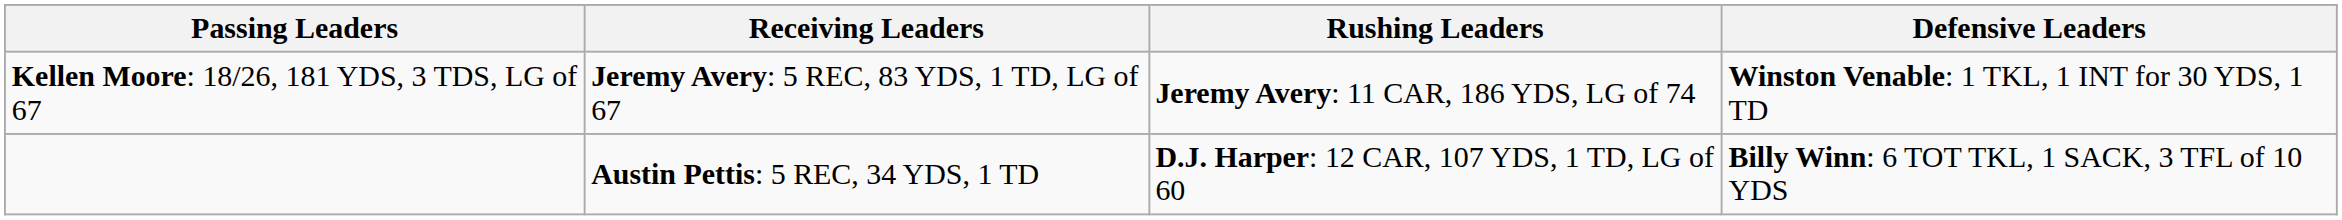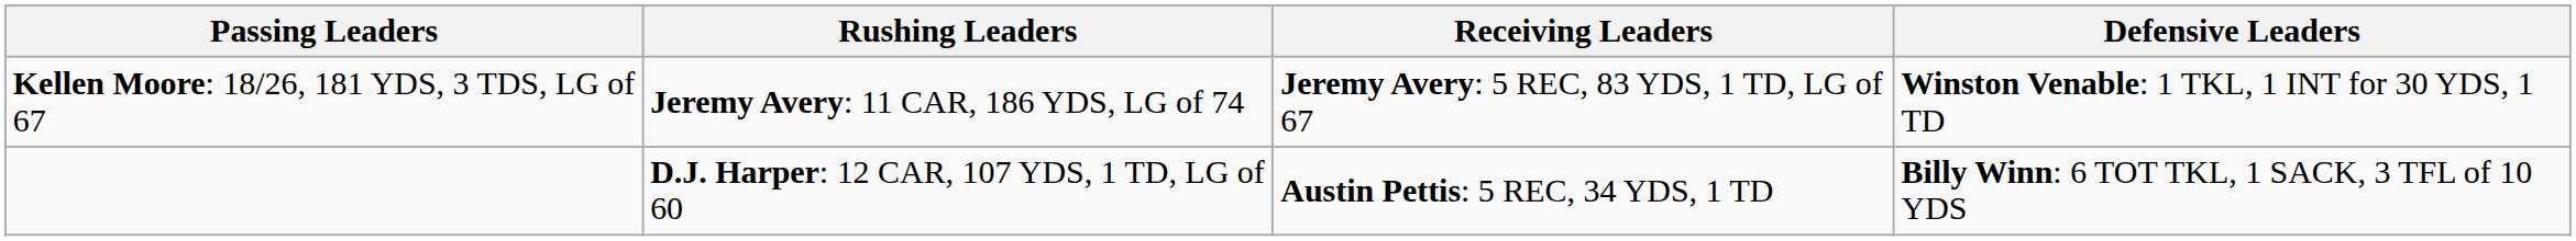 <table class="wikitable">
 <tr>
 <th>Passing Leaders</th>
+<th>Rushing Leaders</th>
 <th>Receiving Leaders</th>
-<th>Rushing Leaders</th>
 <th>Defensive Leaders</th>
 </tr>
 <tr>
 <td><strong>Kellen Moore</strong>: 18/26, 181 YDS, 3 TDS, LG of 67</td>
+<td><strong>Jeremy Avery</strong>: 11 CAR, 186 YDS, LG of 74</td>
 <td><strong>Jeremy Avery</strong>: 5 REC, 83 YDS, 1 TD, LG of 67</td>
-<td><strong>Jeremy Avery</strong>: 11 CAR, 186 YDS, LG of 74</td>
 <td><strong>Winston Venable</strong>: 1 TKL, 1 INT for 30 YDS, 1 TD</td>
 </tr>
 <tr>
 <td></td>
+<td><strong>D.J. Harper</strong>: 12 CAR, 107 YDS, 1 TD, LG of 60</td>
 <td><strong>Austin Pettis</strong>: 5 REC, 34 YDS, 1 TD</td>
-<td><strong>D.J. Harper</strong>: 12 CAR, 107 YDS, 1 TD, LG of 60</td>
 <td><strong>Billy Winn</strong>: 6 TOT TKL, 1 SACK, 3 TFL of 10 YDS</td>
 </tr>
 </table>
